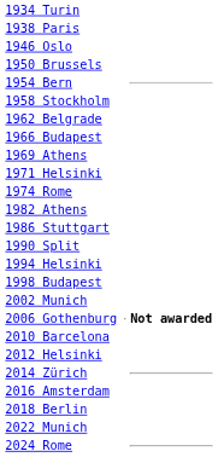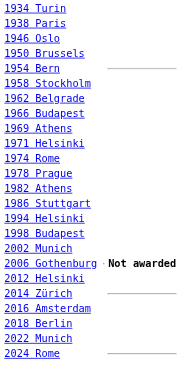 <table>
 <tr>
 <td><a href='#'>1934 Turin</a><br></td>
 <td></td>
 <td></td>
 <td></td>
 </tr>
 <tr>
 <td><a href='#'>1938 Paris</a><br></td>
 <td></td>
 <td></td>
 <td></td>
 </tr>
 <tr>
 <td><a href='#'>1946 Oslo</a><br></td>
 <td></td>
 <td></td>
 <td></td>
 </tr>
 <tr>
 <td><a href='#'>1950 Brussels</a><br></td>
 <td></td>
 <td></td>
 <td></td>
 </tr>
 <tr>
 <td><a href='#'>1954 Bern</a><br></td>
 <td></td>
 <td></td>
 <td><hr></td>
 </tr>
 <tr>
 <td><a href='#'>1958 Stockholm</a><br></td>
 <td></td>
 <td></td>
 <td></td>
 </tr>
 <tr>
 <td><a href='#'>1962 Belgrade</a><br></td>
 <td></td>
 <td></td>
 <td></td>
 </tr>
 <tr>
 <td><a href='#'>1966 Budapest</a><br></td>
 <td></td>
 <td></td>
 <td></td>
 </tr>
 <tr>
 <td><a href='#'>1969 Athens</a><br></td>
 <td></td>
 <td></td>
 <td></td>
 </tr>
 <tr>
 <td><a href='#'>1971 Helsinki</a><br></td>
 <td></td>
 <td></td>
 <td></td>
 </tr>
 <tr>
 <td><a href='#'>1974 Rome</a><br></td>
 <td></td>
 <td></td>
 <td></td>
 </tr>
 <tr>
+<td><a href='#'>1978 Prague</a><br></td>
+<td></td>
+<td></td>
+<td></td>
+</tr>
+<tr>
 <td><a href='#'>1982 Athens</a><br></td>
 <td></td>
 <td></td>
 <td></td>
 </tr>
 <tr>
 <td><a href='#'>1986 Stuttgart</a><br></td>
-<td></td>
-<td></td>
-<td></td>
-</tr>
-<tr>
-<td><a href='#'>1990 Split</a><br></td>
 <td></td>
 <td></td>
 <td></td>
 </tr>
 <tr>
 <td><a href='#'>1994 Helsinki</a><br></td>
 <td></td>
 <td></td>
 <td></td>
 </tr>
 <tr>
 <td><a href='#'>1998 Budapest</a><br></td>
 <td></td>
 <td></td>
 <td></td>
 </tr>
 <tr>
 <td><a href='#'>2002 Munich</a><br></td>
 <td></td>
 <td></td>
 <td></td>
 </tr>
 <tr>
 <td><a href='#'>2006 Gothenburg</a><br></td>
 <td></td>
 <td><hr></td>
 <th>Not awarded</th>
-</tr>
-<tr>
-<td><a href='#'>2010 Barcelona</a><br></td>
-<td></td>
-<td></td>
-<td></td>
 </tr>
 <tr>
 <td><a href='#'>2012 Helsinki</a><br></td>
 <td></td>
 <td></td>
 <td></td>
 </tr>
 <tr>
 <td><a href='#'>2014 Zürich</a><br></td>
 <td></td>
 <td></td>
 <td><hr></td>
 </tr>
 <tr>
 <td><a href='#'>2016 Amsterdam</a><br></td>
 <td></td>
 <td></td>
 <td></td>
 </tr>
 <tr>
 <td><a href='#'>2018 Berlin</a><br></td>
 <td></td>
 <td></td>
 <td></td>
 </tr>
 <tr>
 <td><a href='#'>2022 Munich</a><br></td>
 <td></td>
 <td></td>
 <td></td>
 </tr>
 <tr>
 <td><a href='#'>2024 Rome</a><br></td>
 <td></td>
 <td></td>
 <td><hr></td>
 </tr>
 </table>
